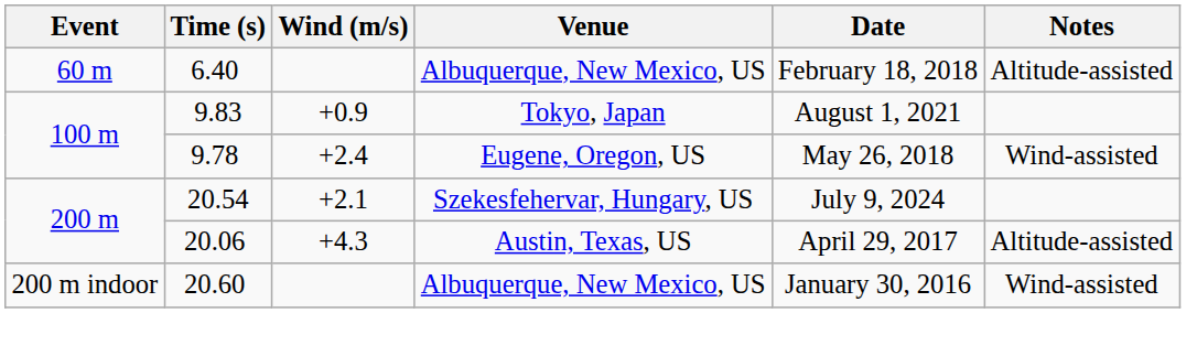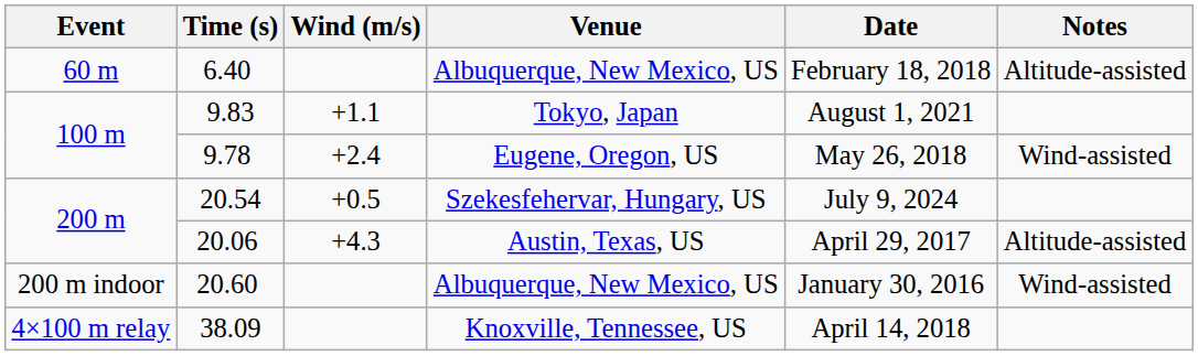 <table class=wikitable style=text-align:center>
 <tr>
 <th>Event</th>
 <th>Time (s)</th>
 <th>Wind (m/s)</th>
 <th>Venue</th>
 <th>Date</th>
 <th>Notes</th>
 </tr>
 <tr>
 <td><a href='#'>60&nbsp;m</a></td>
 <td>6.40 </td>
 <td></td>
 <td><a href='#'>Albuquerque, New Mexico</a>, US</td>
 <td>February 18, 2018</td>
 <td>Altitude-assisted</td>
 </tr>
 <tr>
 <td rowspan=2><a href='#'>100&nbsp;m</a></td>
 <td>9.83</td>
-<td>+0.9</td>
+<td>+1.1</td>
 <td><a href='#'>Tokyo</a>, <a href='#'>Japan</a></td>
 <td>August 1, 2021</td>
 <td></td>
 </tr>
 <tr>
 <td>9.78 </td>
 <td>+2.4</td>
 <td><a href='#'>Eugene, Oregon</a>, US</td>
 <td>May 26, 2018</td>
 <td>Wind-assisted</td>
 </tr>
 <tr>
 <td rowspan=2><a href='#'>200&nbsp;m</a></td>
 <td>20.54</td>
-<td>+2.1</td>
+<td>+0.5</td>
 <td><a href='#'> Szekesfehervar, Hungary</a>, US</td>
 <td>July 9, 2024</td>
 <td></td>
 </tr>
 <tr>
 <td>20.06 </td>
 <td>+4.3</td>
 <td><a href='#'>Austin, Texas</a>, US</td>
 <td>April 29, 2017</td>
 <td>Altitude-assisted</td>
 </tr>
 <tr>
 <td>200 m indoor</td>
 <td>20.60 </td>
 <td></td>
 <td><a href='#'>Albuquerque, New Mexico</a>, US</td>
 <td>January 30, 2016</td>
 <td>Wind-assisted</td>
 </tr>
+<tr>
+<td><a href='#'>4×100&nbsp;m relay</a></td>
+<td>38.09</td>
+<td></td>
+<td><a href='#'>Knoxville, Tennessee</a>, US</td>
+<td>April 14, 2018</td>
+<td></td>
+</tr>
 </table>
